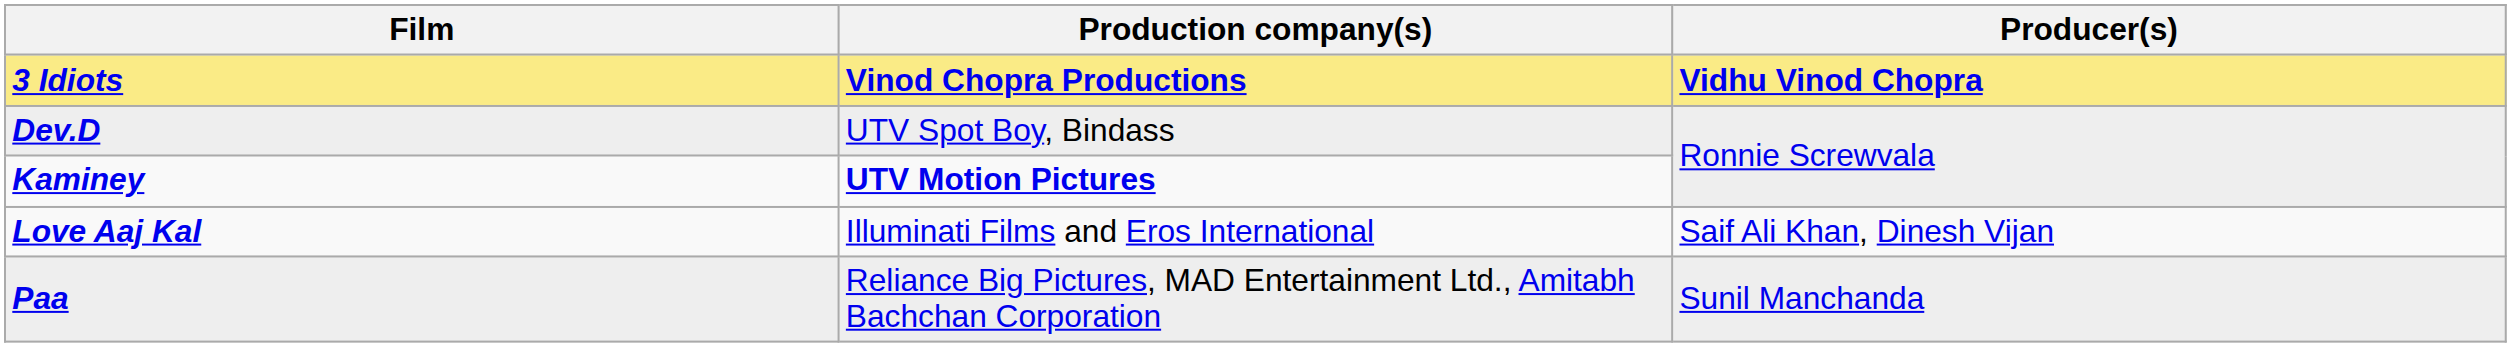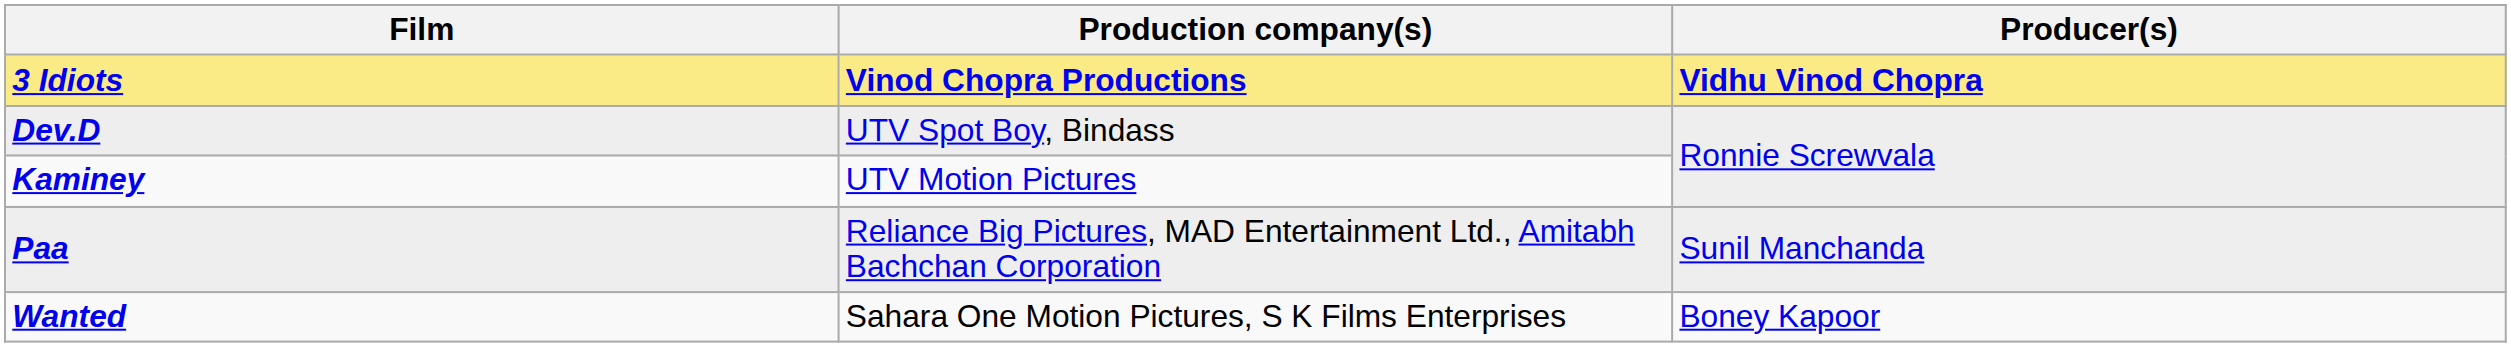 <table class="wikitable" border="1" width="100%">
 <tr style="background:#bebebe">
 <th width="33%">Film</th>
 <th width="33%">Production company(s)</th>
 <th width="33%">Producer(s)</th>
 </tr>
 <tr style="background:#FAEB86">
 <td><strong><em><a href='#'>3 Idiots</a></em></strong></td>
 <td><strong><a href='#'>Vinod Chopra Productions</a></strong></td>
 <td><strong><a href='#'>Vidhu Vinod Chopra</a></strong></td>
 </tr>
 <tr style="background:#EEEEEE">
 <td><strong><em><a href='#'>Dev.D</a></em></strong></td>
 <td><a href='#'>UTV Spot Boy</a>, Bindass</td>
 <td rowspan="2"><a href='#'>Ronnie Screwvala</a></td>
 </tr>
 <tr>
 <td><strong><em><a href='#'>Kaminey</a></em></strong></td>
-<td><strong><a href='#'>UTV Motion Pictures</a></strong></td>
-</tr>
-<tr>
-<td><a href='#'><strong><em>Love Aaj Kal</em></strong></a></td>
-<td><a href='#'>Illuminati Films</a> and <a href='#'>Eros International</a></td>
-<td><a href='#'>Saif Ali Khan</a>, <a href='#'>Dinesh Vijan</a></td>
+<td><a href='#'>UTV Motion Pictures</a></td>
 </tr>
 <tr style="background:#EEEEEE">
 <td><strong><em><a href='#'>Paa</a></em></strong></td>
 <td><a href='#'>Reliance Big Pictures</a>, MAD Entertainment Ltd., <a href='#'>Amitabh Bachchan Corporation</a></td>
 <td><a href='#'>Sunil Manchanda</a></td>
 </tr>
+<tr>
+<td><strong><em><a href='#'>Wanted</a></em></strong></td>
+<td>Sahara One Motion Pictures, S K Films Enterprises</td>
+<td><a href='#'>Boney Kapoor</a></td>
+</tr>
 </table>
